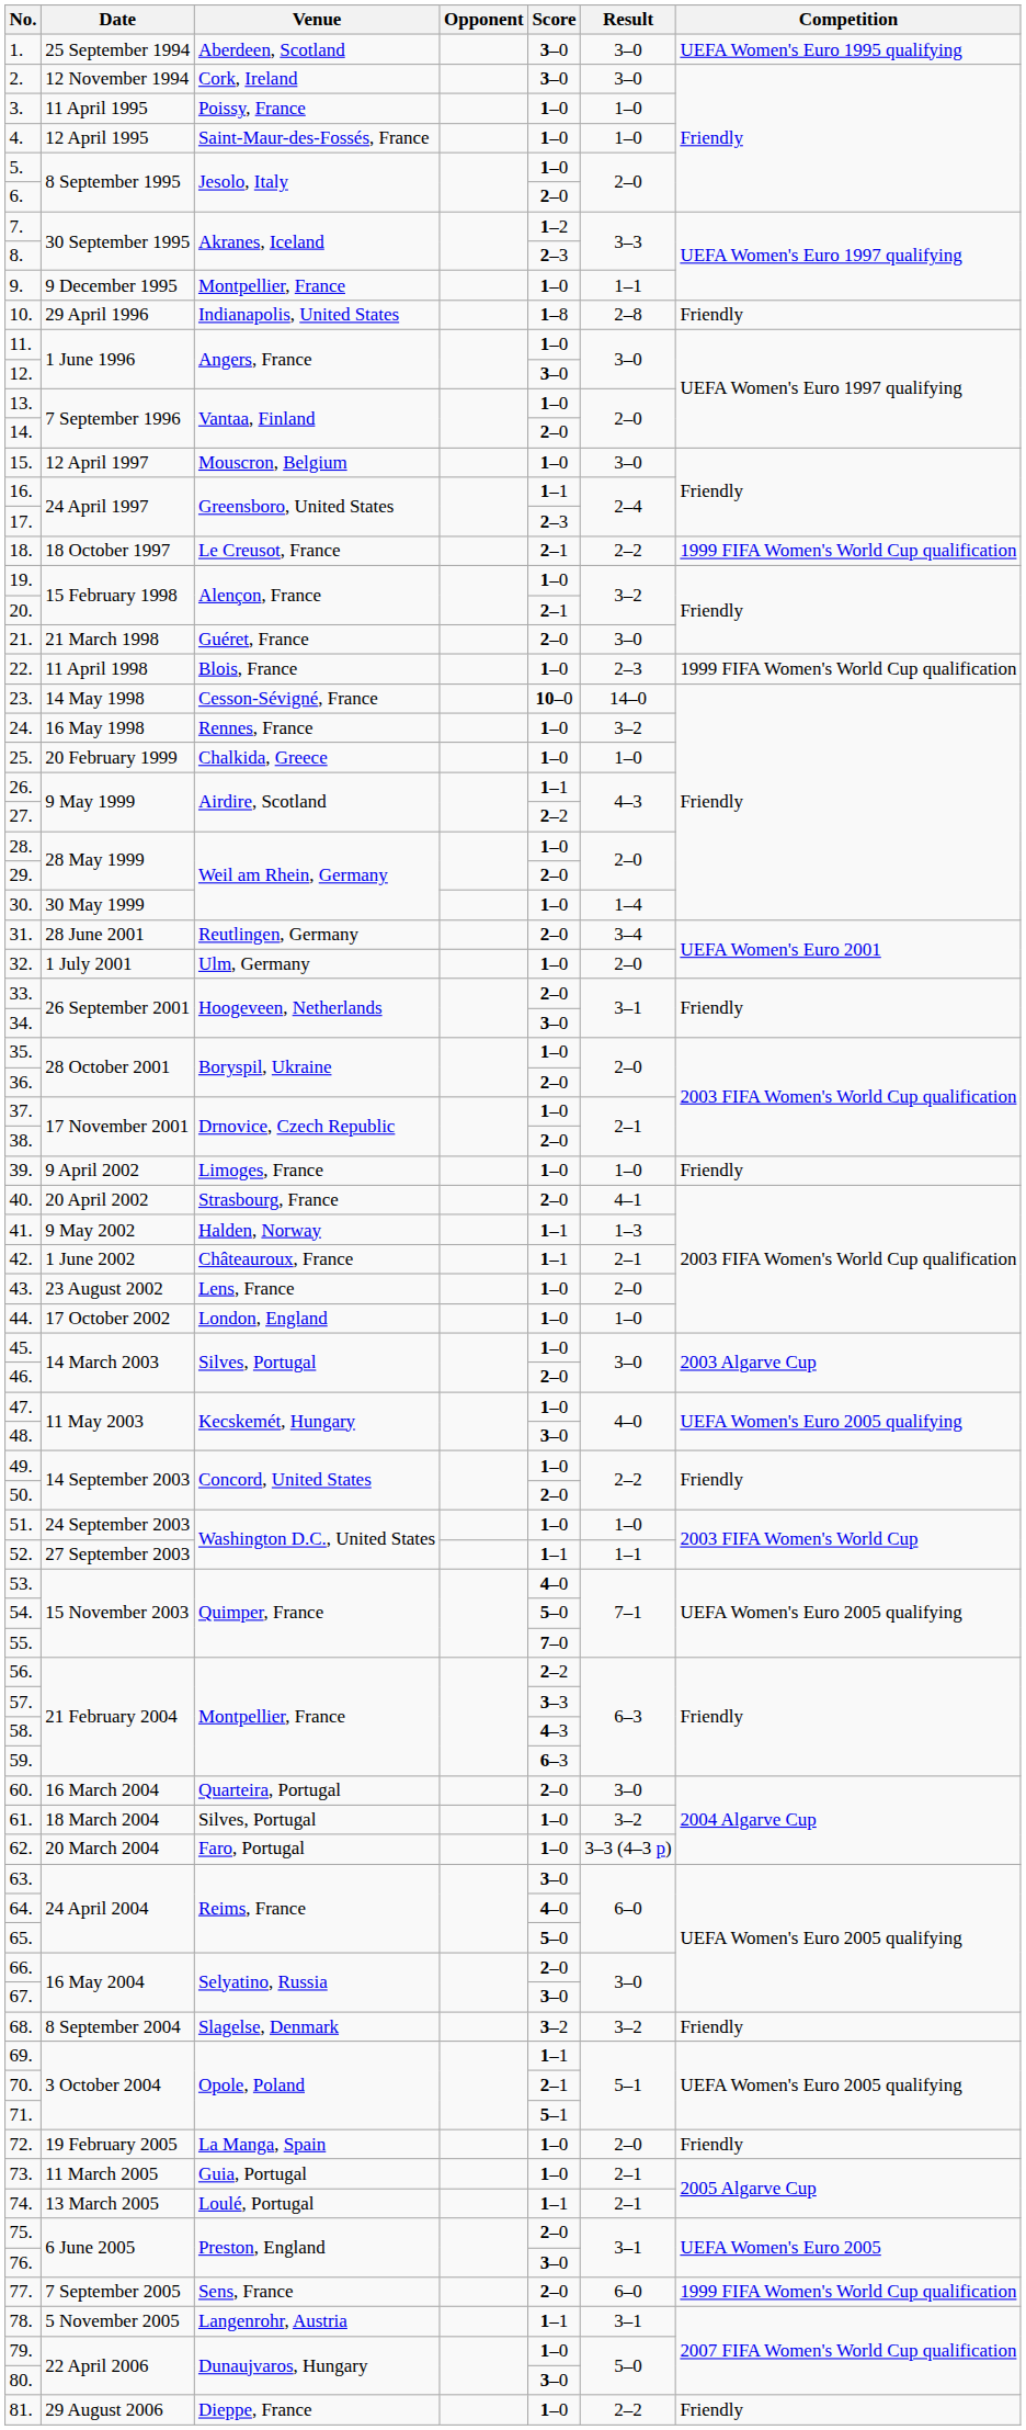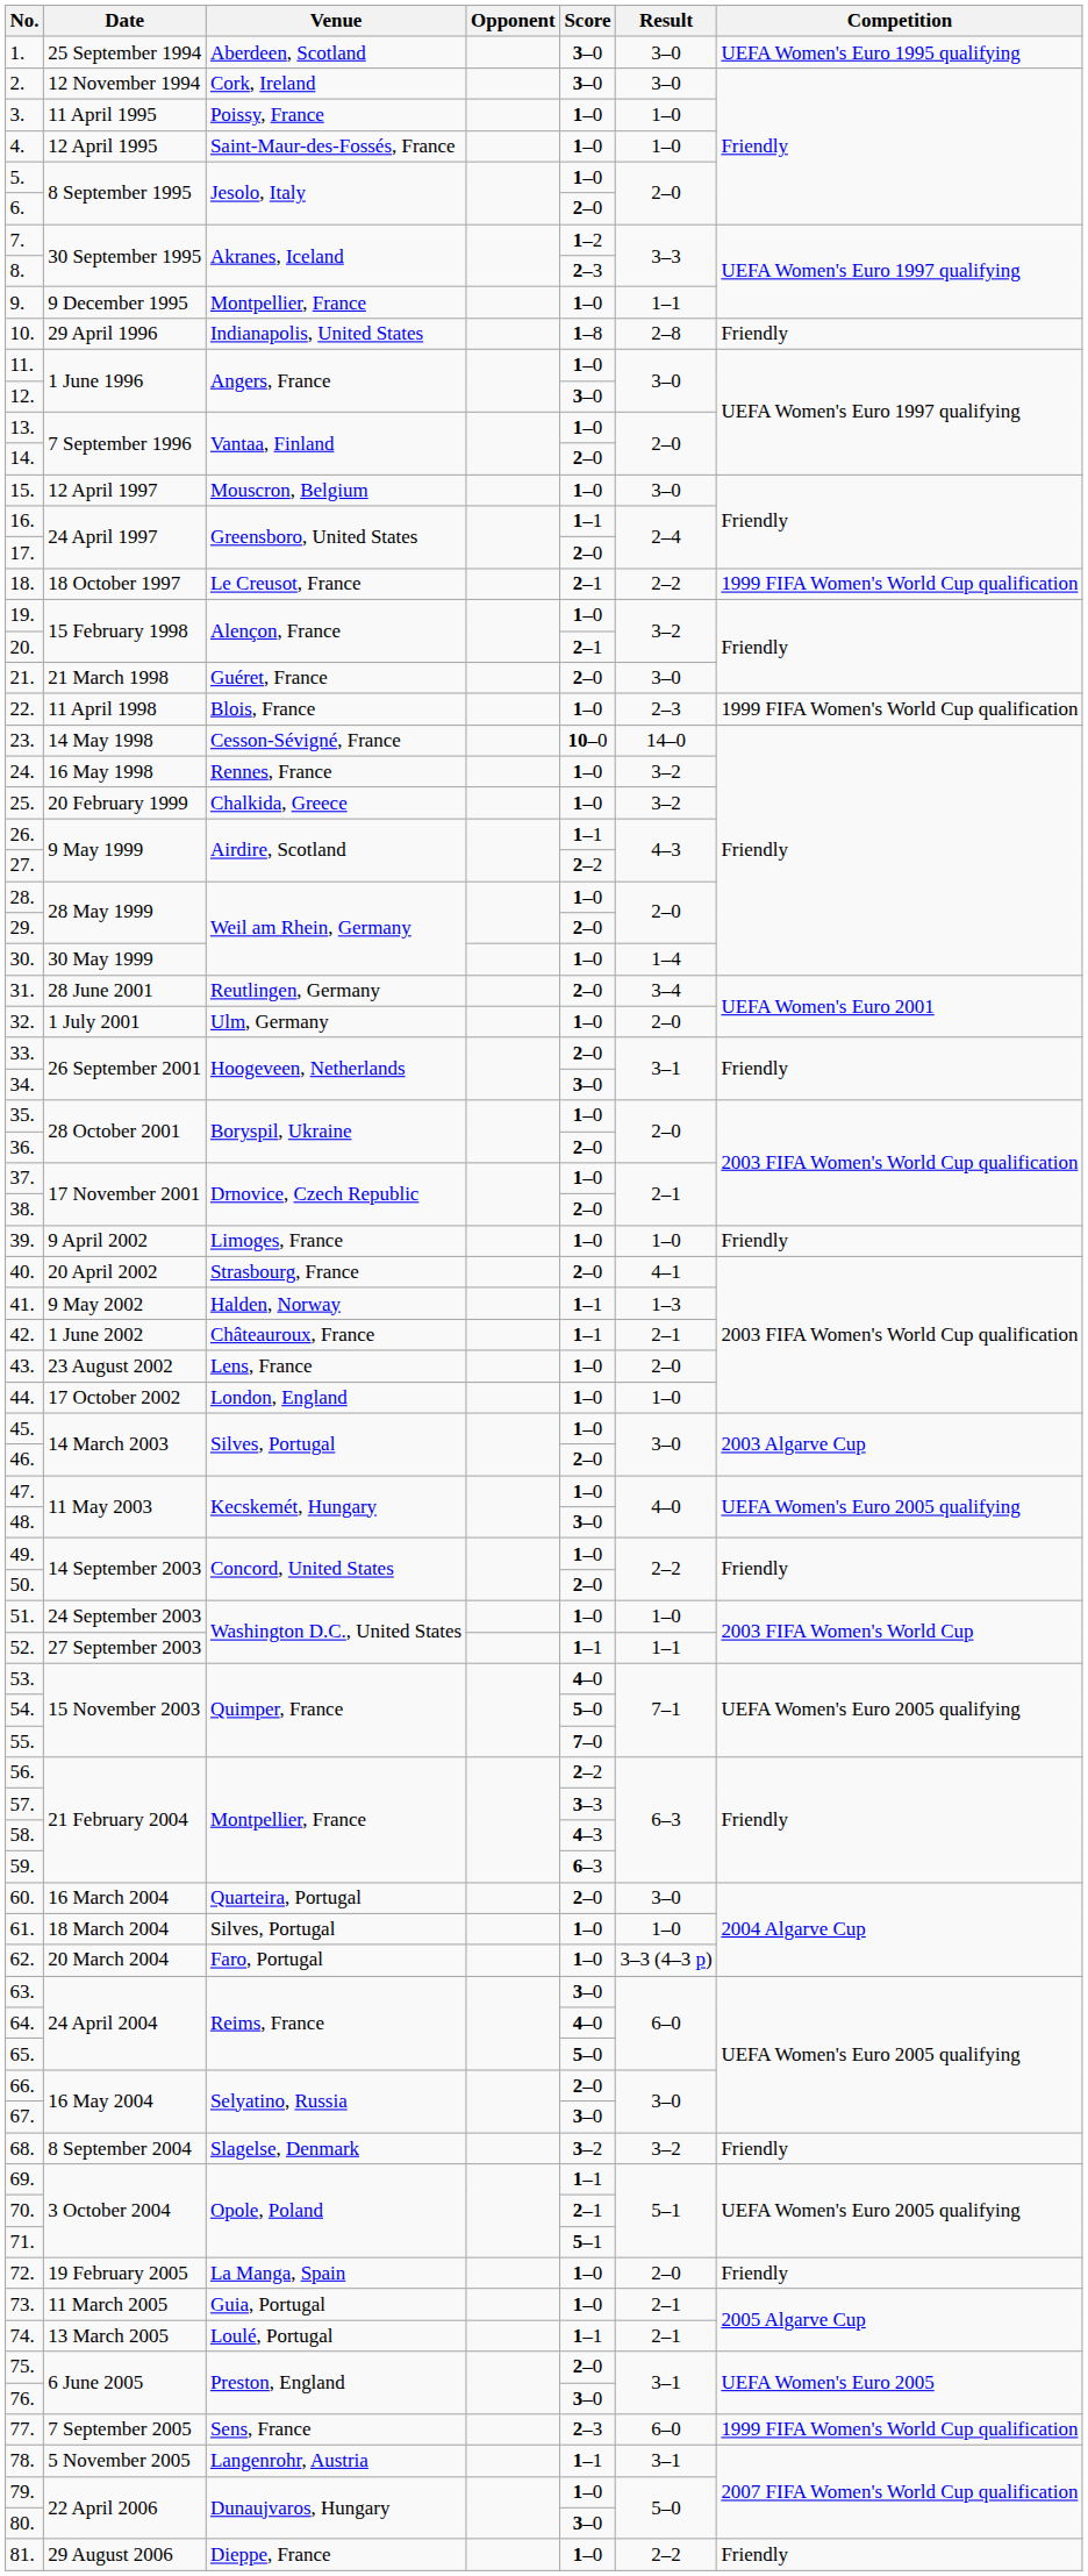 <table class="wikitable">
 <tr>
 <th>No.</th>
 <th>Date</th>
 <th>Venue</th>
 <th>Opponent</th>
 <th>Score</th>
 <th>Result</th>
 <th>Competition</th>
 </tr>
 <tr>
 <td>1.</td>
 <td>25 September 1994</td>
 <td><a href='#'>Aberdeen</a>, <a href='#'>Scotland</a></td>
 <td></td>
 <td align=center><strong>3</strong>–0</td>
 <td align=center>3–0</td>
 <td><a href='#'>UEFA Women's Euro 1995 qualifying</a></td>
 </tr>
 <tr>
 <td>2.</td>
 <td>12 November 1994</td>
 <td><a href='#'>Cork</a>, <a href='#'>Ireland</a></td>
 <td></td>
 <td align=center><strong>3</strong>–0</td>
 <td align=center>3–0</td>
 <td rowspan=5><a href='#'>Friendly</a></td>
 </tr>
 <tr>
 <td>3.</td>
 <td>11 April 1995</td>
 <td><a href='#'>Poissy</a>, <a href='#'>France</a></td>
 <td></td>
 <td align=center><strong>1</strong>–0</td>
 <td align=center>1–0</td>
 </tr>
 <tr>
 <td>4.</td>
 <td>12 April 1995</td>
 <td><a href='#'>Saint-Maur-des-Fossés</a>, France</td>
 <td></td>
 <td align=center><strong>1</strong>–0</td>
 <td align=center>1–0</td>
 </tr>
 <tr>
 <td>5.</td>
 <td rowspan=2>8 September 1995</td>
 <td rowspan=2><a href='#'>Jesolo</a>, <a href='#'>Italy</a></td>
 <td rowspan=2></td>
 <td align=center><strong>1</strong>–0</td>
 <td rowspan=2 align=center>2–0</td>
 </tr>
 <tr>
 <td>6.</td>
 <td align=center><strong>2</strong>–0</td>
 </tr>
 <tr>
 <td>7.</td>
 <td rowspan=2>30 September 1995</td>
 <td rowspan=2><a href='#'>Akranes</a>, <a href='#'>Iceland</a></td>
 <td rowspan=2></td>
 <td align=center><strong>1</strong>–2</td>
 <td rowspan=2 align=center>3–3</td>
 <td rowspan=3><a href='#'>UEFA Women's Euro 1997 qualifying</a></td>
 </tr>
 <tr>
 <td>8.</td>
 <td align=center><strong>2</strong>–3</td>
 </tr>
 <tr>
 <td>9.</td>
 <td>9 December 1995</td>
 <td><a href='#'>Montpellier</a>, <a href='#'>France</a></td>
 <td></td>
 <td align=center><strong>1</strong>–0</td>
 <td align=center>1–1</td>
 </tr>
 <tr>
 <td>10.</td>
 <td>29 April 1996</td>
 <td><a href='#'>Indianapolis</a>, <a href='#'>United States</a></td>
 <td></td>
 <td align=center><strong>1</strong>–8</td>
 <td align=center>2–8</td>
 <td>Friendly</td>
 </tr>
 <tr>
 <td>11.</td>
 <td rowspan=2>1 June 1996</td>
 <td rowspan=2><a href='#'>Angers</a>, France</td>
 <td rowspan=2></td>
 <td align=center><strong>1</strong>–0</td>
 <td rowspan=2 align=center>3–0</td>
 <td rowspan=4>UEFA Women's Euro 1997 qualifying</td>
 </tr>
 <tr>
 <td>12.</td>
 <td align=center><strong>3</strong>–0</td>
 </tr>
 <tr>
 <td>13.</td>
 <td rowspan=2>7 September 1996</td>
 <td rowspan=2><a href='#'>Vantaa</a>, <a href='#'>Finland</a></td>
 <td rowspan=2></td>
 <td align=center><strong>1</strong>–0</td>
 <td rowspan=2 align=center>2–0</td>
 </tr>
 <tr>
 <td>14.</td>
 <td align=center><strong>2</strong>–0</td>
 </tr>
 <tr>
 <td>15.</td>
 <td>12 April 1997</td>
 <td><a href='#'>Mouscron</a>, <a href='#'>Belgium</a></td>
 <td></td>
 <td align=center><strong>1</strong>–0</td>
 <td align=center>3–0</td>
 <td rowspan=3>Friendly</td>
 </tr>
 <tr>
 <td>16.</td>
 <td rowspan=2>24 April 1997</td>
 <td rowspan=2><a href='#'>Greensboro</a>, United States</td>
 <td rowspan=2></td>
 <td align=center><strong>1</strong>–1</td>
 <td rowspan=2 align=center>2–4</td>
 </tr>
 <tr>
 <td>17.</td>
-<td align=center><strong>2</strong>–3</td>
+<td align=center><strong>2</strong>–0</td>
 </tr>
 <tr>
 <td>18.</td>
 <td>18 October 1997</td>
 <td><a href='#'>Le Creusot</a>, France</td>
 <td></td>
 <td align=center><strong>2</strong>–1</td>
 <td align=center>2–2</td>
 <td><a href='#'>1999 FIFA Women's World Cup qualification</a></td>
 </tr>
 <tr>
 <td>19.</td>
 <td rowspan=2>15 February 1998</td>
 <td rowspan=2><a href='#'>Alençon</a>, France</td>
 <td rowspan=2></td>
 <td align=center><strong>1</strong>–0</td>
 <td rowspan=2 align=center>3–2</td>
 <td rowspan=3>Friendly</td>
 </tr>
 <tr>
 <td>20.</td>
 <td align=center><strong>2</strong>–1</td>
 </tr>
 <tr>
 <td>21.</td>
 <td>21 March 1998</td>
 <td><a href='#'>Guéret</a>, France</td>
 <td></td>
 <td align=center><strong>2</strong>–0</td>
 <td align=center>3–0</td>
 </tr>
 <tr>
 <td>22.</td>
 <td>11 April 1998</td>
 <td><a href='#'>Blois</a>, France</td>
 <td></td>
 <td align=center><strong>1</strong>–0</td>
 <td align=center>2–3</td>
 <td>1999 FIFA Women's World Cup qualification</td>
 </tr>
 <tr>
 <td>23.</td>
 <td>14 May 1998</td>
 <td><a href='#'>Cesson-Sévigné</a>, France</td>
 <td></td>
 <td align=center><strong>10</strong>–0</td>
 <td align=center>14–0</td>
 <td rowspan=8>Friendly</td>
 </tr>
 <tr>
 <td>24.</td>
 <td>16 May 1998</td>
 <td><a href='#'>Rennes</a>, France</td>
 <td></td>
 <td align=center><strong>1</strong>–0</td>
 <td align=center>3–2</td>
 </tr>
 <tr>
 <td>25.</td>
 <td>20 February 1999</td>
 <td><a href='#'>Chalkida</a>, <a href='#'>Greece</a></td>
 <td></td>
 <td align=center><strong>1</strong>–0</td>
-<td align=center>1–0</td>
+<td align=center>3–2</td>
 </tr>
 <tr>
 <td>26.</td>
 <td rowspan=2>9 May 1999</td>
 <td rowspan=2><a href='#'>Airdire</a>, Scotland</td>
 <td rowspan=2></td>
 <td align=center><strong>1</strong>–1</td>
 <td rowspan=2 align=center>4–3</td>
 </tr>
 <tr>
 <td>27.</td>
 <td align=center><strong>2</strong>–2</td>
 </tr>
 <tr>
 <td>28.</td>
 <td rowspan=2>28 May 1999</td>
 <td rowspan=3><a href='#'>Weil am Rhein</a>, <a href='#'>Germany</a></td>
 <td rowspan=2></td>
 <td align=center><strong>1</strong>–0</td>
 <td rowspan=2 align=center>2–0</td>
 </tr>
 <tr>
 <td>29.</td>
 <td align=center><strong>2</strong>–0</td>
 </tr>
 <tr>
 <td>30.</td>
 <td>30 May 1999</td>
 <td></td>
 <td align=center><strong>1</strong>–0</td>
 <td align=center>1–4</td>
 </tr>
 <tr>
 <td>31.</td>
 <td>28 June 2001</td>
 <td><a href='#'>Reutlingen</a>, Germany</td>
 <td></td>
 <td align=center><strong>2</strong>–0</td>
 <td align=center>3–4</td>
 <td rowspan=2><a href='#'>UEFA Women's Euro 2001</a></td>
 </tr>
 <tr>
 <td>32.</td>
 <td>1 July 2001</td>
 <td><a href='#'>Ulm</a>, Germany</td>
 <td></td>
 <td align=center><strong>1</strong>–0</td>
 <td align=center>2–0</td>
 </tr>
 <tr>
 <td>33.</td>
 <td rowspan=2>26 September 2001</td>
 <td rowspan=2><a href='#'>Hoogeveen</a>, <a href='#'>Netherlands</a></td>
 <td rowspan=2></td>
 <td align=center><strong>2</strong>–0</td>
 <td rowspan=2 align=center>3–1</td>
 <td rowspan=2>Friendly</td>
 </tr>
 <tr>
 <td>34.</td>
 <td align=center><strong>3</strong>–0</td>
 </tr>
 <tr>
 <td>35.</td>
 <td rowspan=2>28 October 2001</td>
 <td rowspan=2><a href='#'>Boryspil</a>, <a href='#'>Ukraine</a></td>
 <td rowspan=2></td>
 <td align=center><strong>1</strong>–0</td>
 <td rowspan=2 align=center>2–0</td>
 <td rowspan=4><a href='#'>2003 FIFA Women's World Cup qualification</a></td>
 </tr>
 <tr>
 <td>36.</td>
 <td align=center><strong>2</strong>–0</td>
 </tr>
 <tr>
 <td>37.</td>
 <td rowspan=2>17 November 2001</td>
 <td rowspan=2><a href='#'>Drnovice</a>, <a href='#'>Czech Republic</a></td>
 <td rowspan=2></td>
 <td align=center><strong>1</strong>–0</td>
 <td rowspan=2 align=center>2–1</td>
 </tr>
 <tr>
 <td>38.</td>
 <td align=center><strong>2</strong>–0</td>
 </tr>
 <tr>
 <td>39.</td>
 <td>9 April 2002</td>
 <td><a href='#'>Limoges</a>, France</td>
 <td></td>
 <td align=center><strong>1</strong>–0</td>
 <td align=center>1–0</td>
 <td>Friendly</td>
 </tr>
 <tr>
 <td>40.</td>
 <td>20 April 2002</td>
 <td><a href='#'>Strasbourg</a>, France</td>
 <td></td>
 <td align=center><strong>2</strong>–0</td>
 <td align=center>4–1</td>
 <td rowspan=5>2003 FIFA Women's World Cup qualification</td>
 </tr>
 <tr>
 <td>41.</td>
 <td>9 May 2002</td>
 <td><a href='#'>Halden</a>, <a href='#'>Norway</a></td>
 <td></td>
 <td align=center><strong>1</strong>–1</td>
 <td align=center>1–3</td>
 </tr>
 <tr>
 <td>42.</td>
 <td>1 June 2002</td>
 <td><a href='#'>Châteauroux</a>, France</td>
 <td></td>
 <td align=center><strong>1</strong>–1</td>
 <td align=center>2–1</td>
 </tr>
 <tr>
 <td>43.</td>
 <td>23 August 2002</td>
 <td><a href='#'>Lens</a>, France</td>
 <td></td>
 <td align=center><strong>1</strong>–0</td>
 <td align=center>2–0</td>
 </tr>
 <tr>
 <td>44.</td>
 <td>17 October 2002</td>
 <td><a href='#'>London</a>, <a href='#'>England</a></td>
 <td></td>
 <td align=center><strong>1</strong>–0</td>
 <td align=center>1–0</td>
 </tr>
 <tr>
 <td>45.</td>
 <td rowspan=2>14 March 2003</td>
 <td rowspan=2><a href='#'>Silves</a>, <a href='#'>Portugal</a></td>
 <td rowspan=2></td>
 <td align=center><strong>1</strong>–0</td>
 <td rowspan=2 align=center>3–0</td>
 <td rowspan=2><a href='#'>2003 Algarve Cup</a></td>
 </tr>
 <tr>
 <td>46.</td>
 <td align=center><strong>2</strong>–0</td>
 </tr>
 <tr>
 <td>47.</td>
 <td rowspan=2>11 May 2003</td>
 <td rowspan=2><a href='#'>Kecskemét</a>, <a href='#'>Hungary</a></td>
 <td rowspan=2></td>
 <td align=center><strong>1</strong>–0</td>
 <td rowspan=2 align=center>4–0</td>
 <td rowspan=2><a href='#'>UEFA Women's Euro 2005 qualifying</a></td>
 </tr>
 <tr>
 <td>48.</td>
 <td align=center><strong>3</strong>–0</td>
 </tr>
 <tr>
 <td>49.</td>
 <td rowspan=2>14 September 2003</td>
 <td rowspan=2><a href='#'>Concord</a>, <a href='#'>United States</a></td>
 <td rowspan=2></td>
 <td align=center><strong>1</strong>–0</td>
 <td rowspan=2 align=center>2–2</td>
 <td rowspan=2>Friendly</td>
 </tr>
 <tr>
 <td>50.</td>
 <td align=center><strong>2</strong>–0</td>
 </tr>
 <tr>
 <td>51.</td>
 <td>24 September 2003</td>
 <td rowspan=2><a href='#'>Washington D.C.</a>, United States</td>
 <td></td>
 <td align=center><strong>1</strong>–0</td>
 <td align=center>1–0</td>
 <td rowspan=2><a href='#'>2003 FIFA Women's World Cup</a></td>
 </tr>
 <tr>
 <td>52.</td>
 <td>27 September 2003</td>
 <td></td>
 <td align=center><strong>1</strong>–1</td>
 <td align=center>1–1</td>
 </tr>
 <tr>
 <td>53.</td>
 <td rowspan=3>15 November 2003</td>
 <td rowspan=3><a href='#'>Quimper</a>, France</td>
 <td rowspan=3></td>
 <td align=center><strong>4</strong>–0</td>
 <td rowspan=3 align=center>7–1</td>
 <td rowspan=3>UEFA Women's Euro 2005 qualifying</td>
 </tr>
 <tr>
 <td>54.</td>
 <td align=center><strong>5</strong>–0</td>
 </tr>
 <tr>
 <td>55.</td>
 <td align=center><strong>7</strong>–0</td>
 </tr>
 <tr>
 <td>56.</td>
 <td rowspan=4>21 February 2004</td>
 <td rowspan=4><a href='#'>Montpellier</a>, France</td>
 <td rowspan=4></td>
 <td align=center><strong>2</strong>–2</td>
 <td rowspan=4 align=center>6–3</td>
 <td rowspan=4>Friendly</td>
 </tr>
 <tr>
 <td>57.</td>
 <td align=center><strong>3</strong>–3</td>
 </tr>
 <tr>
 <td>58.</td>
 <td align=center><strong>4</strong>–3</td>
 </tr>
 <tr>
 <td>59.</td>
 <td align=center><strong>6</strong>–3</td>
 </tr>
 <tr>
 <td>60.</td>
 <td>16 March 2004</td>
 <td><a href='#'>Quarteira</a>, Portugal</td>
 <td></td>
 <td align=center><strong>2</strong>–0</td>
 <td align=center>3–0</td>
 <td rowspan=3><a href='#'>2004 Algarve Cup</a></td>
 </tr>
 <tr>
 <td>61.</td>
 <td>18 March 2004</td>
 <td>Silves, Portugal</td>
 <td></td>
 <td align=center><strong>1</strong>–0</td>
-<td align=center>3–2</td>
+<td align=center>1–0</td>
 </tr>
 <tr>
 <td>62.</td>
 <td>20 March 2004</td>
 <td><a href='#'>Faro</a>, Portugal</td>
 <td></td>
 <td align=center><strong>1</strong>–0</td>
 <td align=center>3–3 (4–3 <a href='#'>p</a>)</td>
 </tr>
 <tr>
 <td>63.</td>
 <td rowspan=3>24 April 2004</td>
 <td rowspan=3><a href='#'>Reims</a>, France</td>
 <td rowspan=3></td>
 <td align=center><strong>3</strong>–0</td>
 <td rowspan=3 align=center>6–0</td>
 <td rowspan=5>UEFA Women's Euro 2005 qualifying</td>
 </tr>
 <tr>
 <td>64.</td>
 <td align=center><strong>4</strong>–0</td>
 </tr>
 <tr>
 <td>65.</td>
 <td align=center><strong>5</strong>–0</td>
 </tr>
 <tr>
 <td>66.</td>
 <td rowspan=2>16 May 2004</td>
 <td rowspan=2><a href='#'>Selyatino</a>, <a href='#'>Russia</a></td>
 <td rowspan=2></td>
 <td align=center><strong>2</strong>–0</td>
 <td rowspan=2 align=center>3–0</td>
 </tr>
 <tr>
 <td>67.</td>
 <td align=center><strong>3</strong>–0</td>
 </tr>
 <tr>
 <td>68.</td>
 <td>8 September 2004</td>
 <td><a href='#'>Slagelse</a>, <a href='#'>Denmark</a></td>
 <td></td>
 <td align=center><strong>3</strong>–2</td>
 <td align=center>3–2</td>
 <td>Friendly</td>
 </tr>
 <tr>
 <td>69.</td>
 <td rowspan=3>3 October 2004</td>
 <td rowspan=3><a href='#'>Opole</a>, <a href='#'>Poland</a></td>
 <td rowspan=3></td>
 <td align=center><strong>1</strong>–1</td>
 <td rowspan=3 align=center>5–1</td>
 <td rowspan=3>UEFA Women's Euro 2005 qualifying</td>
 </tr>
 <tr>
 <td>70.</td>
 <td align=center><strong>2</strong>–1</td>
 </tr>
 <tr>
 <td>71.</td>
 <td align=center><strong>5</strong>–1</td>
 </tr>
 <tr>
 <td>72.</td>
 <td>19 February 2005</td>
 <td><a href='#'>La Manga</a>, <a href='#'>Spain</a></td>
 <td></td>
 <td align=center><strong>1</strong>–0</td>
 <td align=center>2–0</td>
 <td>Friendly</td>
 </tr>
 <tr>
 <td>73.</td>
 <td>11 March 2005</td>
 <td><a href='#'>Guia</a>, Portugal</td>
 <td></td>
 <td align=center><strong>1</strong>–0</td>
 <td align=center>2–1</td>
 <td rowspan=2><a href='#'>2005 Algarve Cup</a></td>
 </tr>
 <tr>
 <td>74.</td>
 <td>13 March 2005</td>
 <td><a href='#'>Loulé</a>, Portugal</td>
 <td></td>
 <td align=center><strong>1</strong>–1</td>
 <td align=center>2–1</td>
 </tr>
 <tr>
 <td>75.</td>
 <td rowspan=2>6 June 2005</td>
 <td rowspan=2><a href='#'>Preston</a>, England</td>
 <td rowspan=2></td>
 <td align=center><strong>2</strong>–0</td>
 <td rowspan=2 align=center>3–1</td>
 <td rowspan=2><a href='#'>UEFA Women's Euro 2005</a></td>
 </tr>
 <tr>
 <td>76.</td>
 <td align=center><strong>3</strong>–0</td>
 </tr>
 <tr>
 <td>77.</td>
 <td>7 September 2005</td>
 <td><a href='#'>Sens</a>, France</td>
 <td></td>
-<td align=center><strong>2</strong>–0</td>
+<td align=center><strong>2</strong>–3</td>
 <td align=center>6–0</td>
 <td><a href='#'>1999 FIFA Women's World Cup qualification</a></td>
 </tr>
 <tr>
 <td>78.</td>
 <td>5 November 2005</td>
 <td><a href='#'>Langenrohr</a>, <a href='#'>Austria</a></td>
 <td></td>
 <td align=center><strong>1</strong>–1</td>
 <td align=center>3–1</td>
 <td rowspan=3><a href='#'>2007 FIFA Women's World Cup qualification</a></td>
 </tr>
 <tr>
 <td>79.</td>
 <td rowspan=2>22 April 2006</td>
 <td rowspan=2><a href='#'>Dunaujvaros</a>, Hungary</td>
 <td rowspan=2></td>
 <td align=center><strong>1</strong>–0</td>
 <td rowspan=2 align=center>5–0</td>
 </tr>
 <tr>
 <td>80.</td>
 <td align=center><strong>3</strong>–0</td>
 </tr>
 <tr>
 <td>81.</td>
 <td>29 August 2006</td>
 <td><a href='#'>Dieppe</a>, France</td>
 <td></td>
 <td align=center><strong>1</strong>–0</td>
 <td align=center>2–2</td>
 <td>Friendly</td>
 </tr>
 </table>
